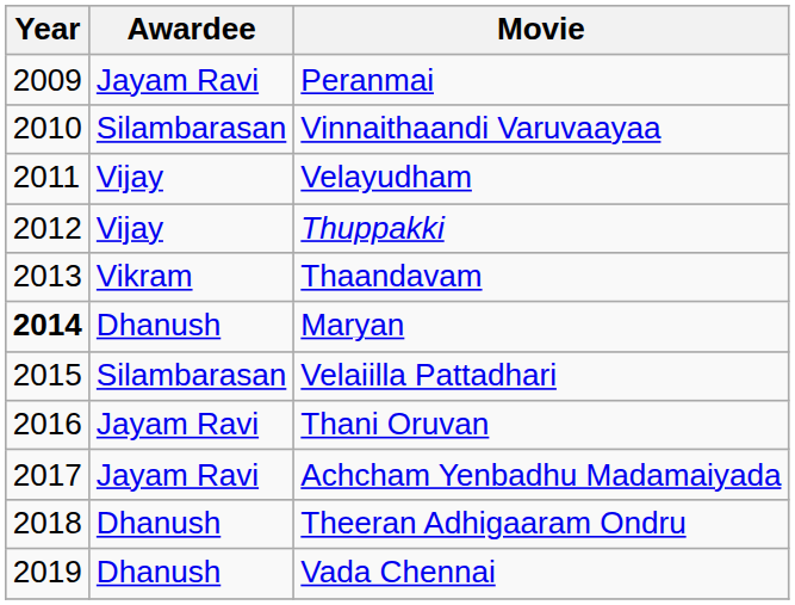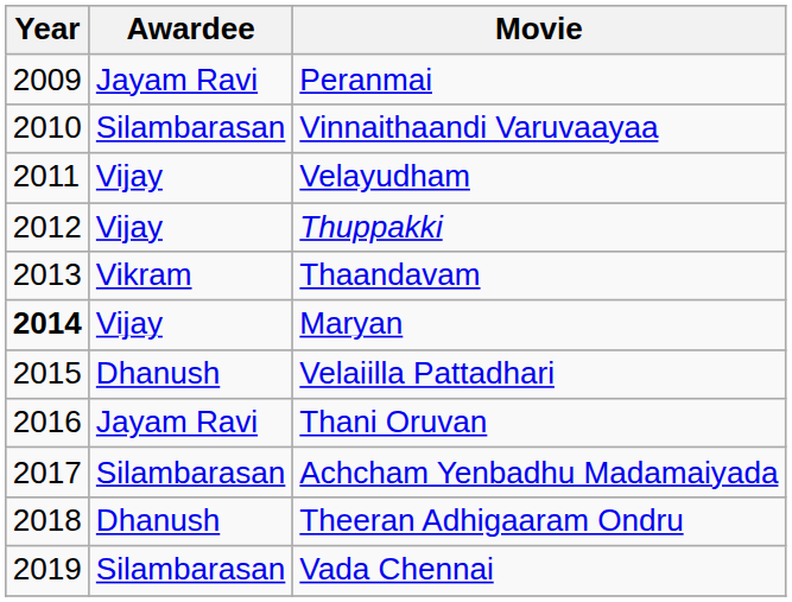 <table class="wikitable">
 <tr>
 <th>Year</th>
 <th>Awardee</th>
 <th>Movie</th>
 </tr>
 <tr>
 <td>2009</td>
 <td><a href='#'>Jayam Ravi</a></td>
 <td><a href='#'>Peranmai</a></td>
 </tr>
 <tr>
 <td>2010</td>
 <td><a href='#'>Silambarasan</a></td>
 <td><a href='#'>Vinnaithaandi Varuvaayaa</a></td>
 </tr>
 <tr>
 <td>2011</td>
 <td><a href='#'>Vijay</a></td>
 <td><a href='#'>Velayudham</a></td>
 </tr>
 <tr>
 <td>2012</td>
 <td><a href='#'>Vijay</a></td>
 <td><em><a href='#'>Thuppakki</a></em></td>
 </tr>
 <tr>
 <td>2013</td>
 <td><a href='#'>Vikram</a></td>
 <td><a href='#'>Thaandavam</a></td>
 </tr>
 <tr>
 <td><strong>2014</strong></td>
-<td><a href='#'>Dhanush</a></td>
+<td><a href='#'>Vijay</a></td>
 <td><a href='#'>Maryan</a></td>
 </tr>
 <tr>
 <td>2015</td>
-<td><a href='#'>Silambarasan</a></td>
+<td><a href='#'>Dhanush</a></td>
 <td><a href='#'>Velaiilla Pattadhari</a></td>
 </tr>
 <tr>
 <td>2016</td>
 <td><a href='#'>Jayam Ravi</a></td>
 <td><a href='#'>Thani Oruvan</a></td>
 </tr>
 <tr>
 <td>2017</td>
-<td><a href='#'>Jayam Ravi</a></td>
+<td><a href='#'>Silambarasan</a></td>
 <td><a href='#'>Achcham Yenbadhu Madamaiyada</a></td>
 </tr>
 <tr>
 <td>2018</td>
 <td><a href='#'>Dhanush</a></td>
 <td><a href='#'>Theeran Adhigaaram Ondru</a></td>
 </tr>
 <tr>
 <td>2019</td>
-<td><a href='#'>Dhanush</a></td>
+<td><a href='#'>Silambarasan</a></td>
 <td><a href='#'>Vada Chennai</a></td>
 </tr>
 </table>
